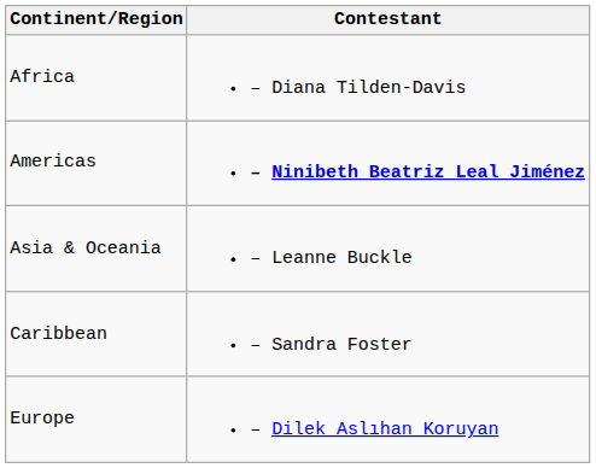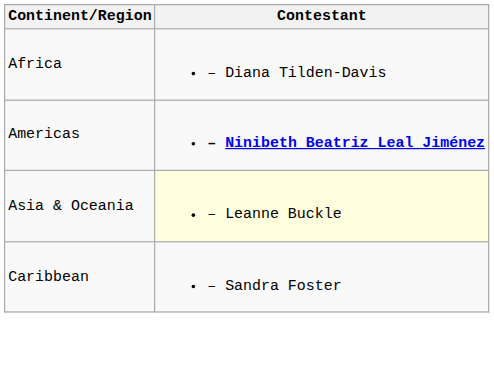 <table class="wikitable sortable" style="font-size: 95%;">
 <tr>
 <th>Continent/Region</th>
 <th>Contestant</th>
 </tr>
 <tr>
 <td>Africa</td>
 <td><br><ul><li> – Diana Tilden-Davis</li></ul></td>
 </tr>
 <tr>
 <td>Americas</td>
 <td><strong><br><ul><li> – <a href='#'>Ninibeth Beatriz Leal Jiménez</a></li></ul></strong></td>
 </tr>
 <tr>
 <td>Asia & Oceania</td>
-<td><br><ul><li> – Leanne Buckle</li></ul></td>
+<td style="background: lightyellow;"><br><ul><li> – Leanne Buckle</li></ul></td>
 </tr>
 <tr>
 <td>Caribbean</td>
 <td><br><ul><li> – Sandra Foster</li></ul></td>
 </tr>
-<tr>
-<td>Europe</td>
-<td><br><ul><li> – <a href='#'>Dilek Aslıhan Koruyan</a></li></ul></td>
-</tr>
 </table>
